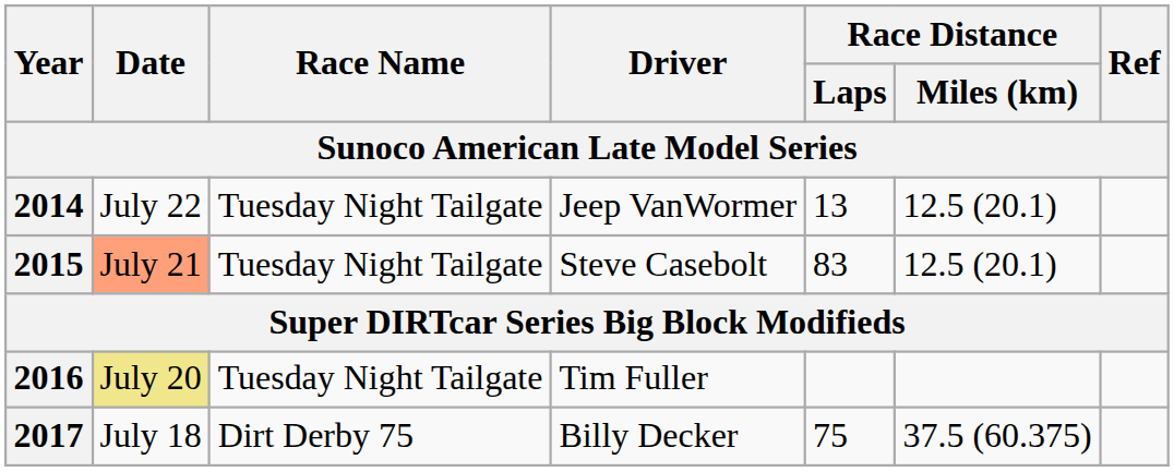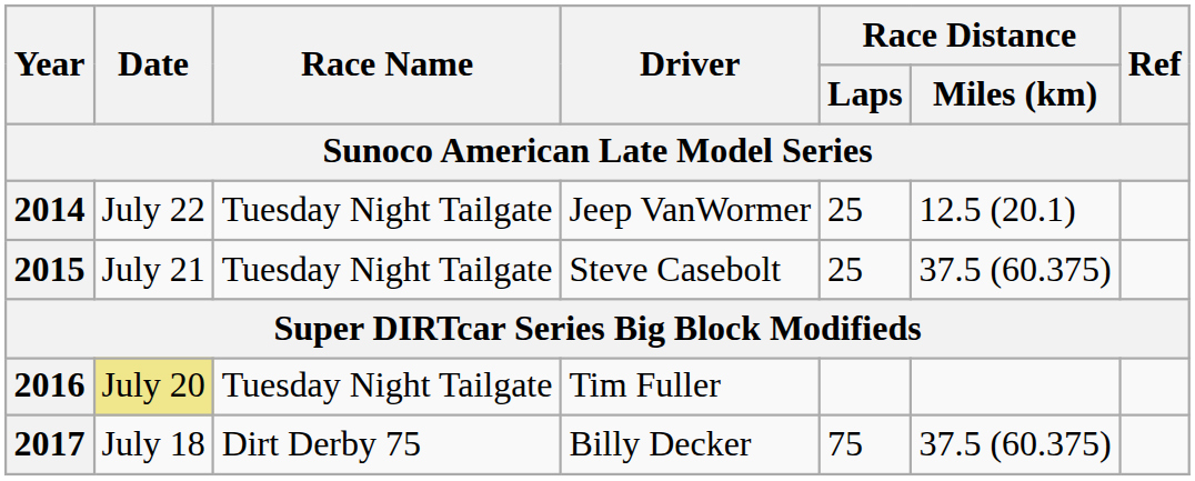 <table class="wikitable" style="font-size: 90%;">
 <tr>
 <th rowspan="2">Year</th>
 <th rowspan="2">Date</th>
 <th rowspan="2">Race Name</th>
 <th rowspan="2">Driver</th>
 <th colspan="2">Race Distance</th>
 <th rowspan="2">Ref</th>
 </tr>
 <tr>
 <th>Laps</th>
 <th>Miles (km)</th>
 </tr>
 <tr>
 <th colspan=7>Sunoco American Late Model Series</th>
 </tr>
 <tr>
 <th>2014</th>
 <td>July 22</td>
 <td>Tuesday Night Tailgate</td>
 <td>Jeep VanWormer</td>
-<td>13</td>
+<td>25</td>
 <td>12.5 (20.1)</td>
 <td></td>
 </tr>
 <tr>
 <th>2015</th>
-<td style="background: lightsalmon;">July 21</td>
+<td>July 21</td>
 <td>Tuesday Night Tailgate</td>
 <td>Steve Casebolt</td>
-<td>83</td>
-<td>12.5 (20.1)</td>
+<td>25</td>
+<td>37.5 (60.375)</td>
 <td></td>
 </tr>
 <tr>
 <th colspan=7>Super DIRTcar Series Big Block Modifieds</th>
 </tr>
 <tr>
 <th>2016</th>
 <td style="background: khaki;">July 20</td>
 <td>Tuesday Night Tailgate</td>
 <td>Tim Fuller</td>
 <td></td>
 <td></td>
 <td></td>
 </tr>
 <tr>
 <th>2017</th>
 <td>July 18</td>
 <td>Dirt Derby 75</td>
 <td>Billy Decker</td>
 <td>75</td>
 <td>37.5 (60.375)</td>
 <td></td>
 </tr>
 </table>
